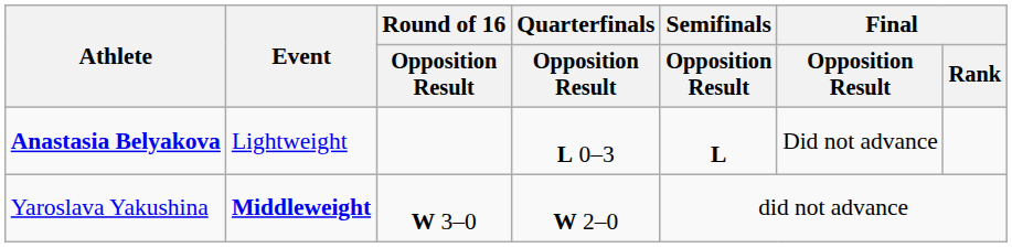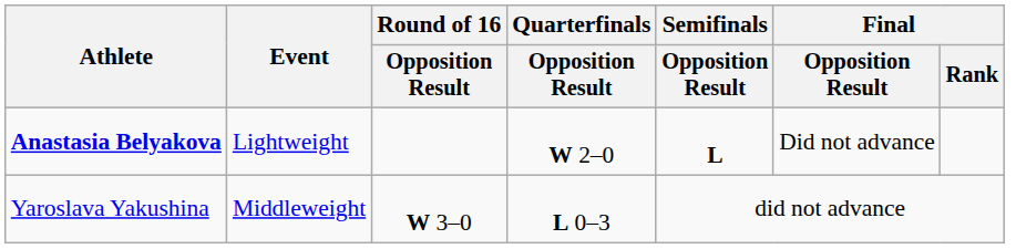 <table class="wikitable" style="font-size:90%">
 <tr>
 <th rowspan="2">Athlete</th>
 <th rowspan="2">Event</th>
 <th>Round of 16</th>
 <th>Quarterfinals</th>
 <th>Semifinals</th>
 <th colspan=2>Final</th>
 </tr>
 <tr style="font-size:95%">
 <th>Opposition<br>Result</th>
 <th>Opposition<br>Result</th>
 <th>Opposition<br>Result</th>
 <th>Opposition<br>Result</th>
 <th>Rank</th>
 </tr>
 <tr align=center>
 <td align=left><strong><a href='#'>Anastasia Belyakova</a></strong></td>
 <td align=left><a href='#'>Lightweight</a></td>
 <td></td>
-<td><br><strong>L</strong> 0–3</td>
+<td><br><strong>W</strong> 2–0</td>
 <td><br><strong>L</strong> </td>
 <td>Did not advance</td>
 <td></td>
 </tr>
 <tr align=center>
 <td align=left><a href='#'>Yaroslava Yakushina</a></td>
-<td align=left><strong><a href='#'>Middleweight</a></strong></td>
+<td align=left><a href='#'>Middleweight</a></td>
 <td><br><strong>W</strong> 3–0</td>
-<td><br><strong>W</strong> 2–0</td>
+<td><br><strong>L</strong> 0–3</td>
 <td colspan=3>did not advance</td>
 </tr>
 </table>
